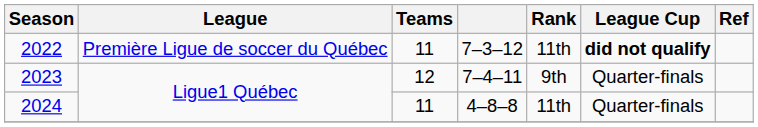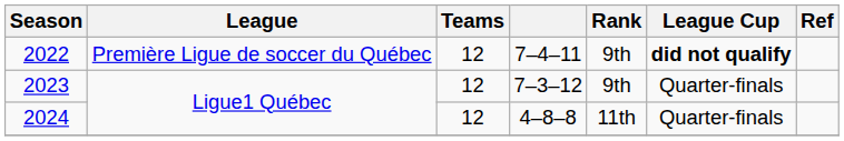 <table class="wikitable" style="text-align: center;">
 <tr>
 <th>Season</th>
 <th>League</th>
 <th>Teams</th>
 <th></th>
 <th>Rank</th>
 <th>League Cup</th>
 <th>Ref</th>
 </tr>
 <tr>
 <td><a href='#'>2022</a></td>
 <td><a href='#'>Première Ligue de soccer du Québec</a></td>
-<td>11</td>
-<td>7–3–12</td>
-<td>11th</td>
+<td>12</td>
+<td>7–4–11</td>
+<td>9th</td>
 <td><strong>did not qualify</strong></td>
 <td></td>
 </tr>
 <tr>
 <td><a href='#'>2023</a></td>
 <td rowspan=2><a href='#'>Ligue1 Québec</a></td>
 <td>12</td>
-<td>7–4–11</td>
+<td>7–3–12</td>
 <td>9th</td>
 <td>Quarter-finals</td>
 <td></td>
 </tr>
 <tr>
 <td><a href='#'>2024</a></td>
-<td>11</td>
+<td>12</td>
 <td>4–8–8</td>
 <td>11th</td>
 <td>Quarter-finals</td>
 <td></td>
 </tr>
 <tr>
 </tr>
 </table>
